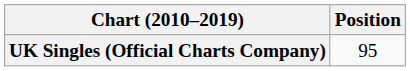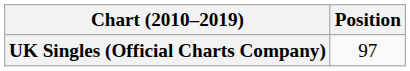 <table class="wikitable plainrowheaders" style="text-align:center">
 <tr>
 <th scope="col">Chart (2010–2019)</th>
 <th scope="col">Position</th>
 </tr>
 <tr>
 <th scope="row">UK Singles (Official Charts Company)</th>
-<td>95</td>
+<td>97</td>
 </tr>
 </table>
